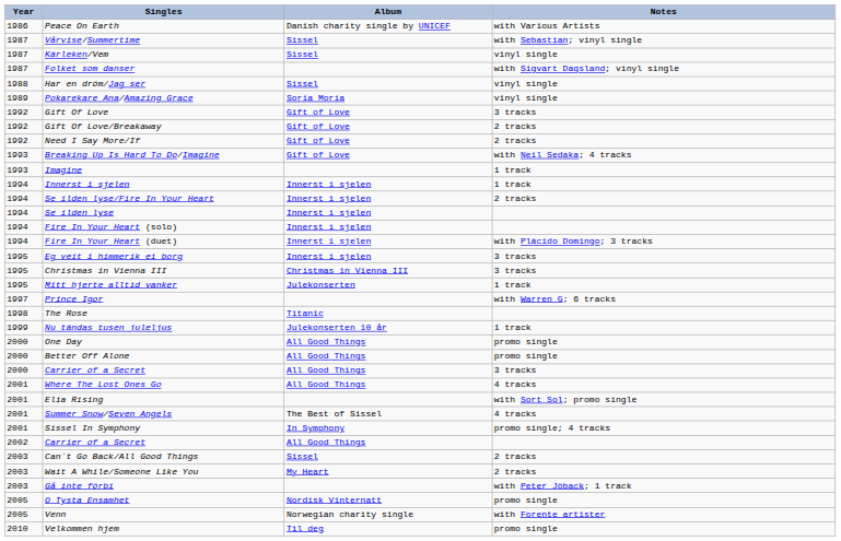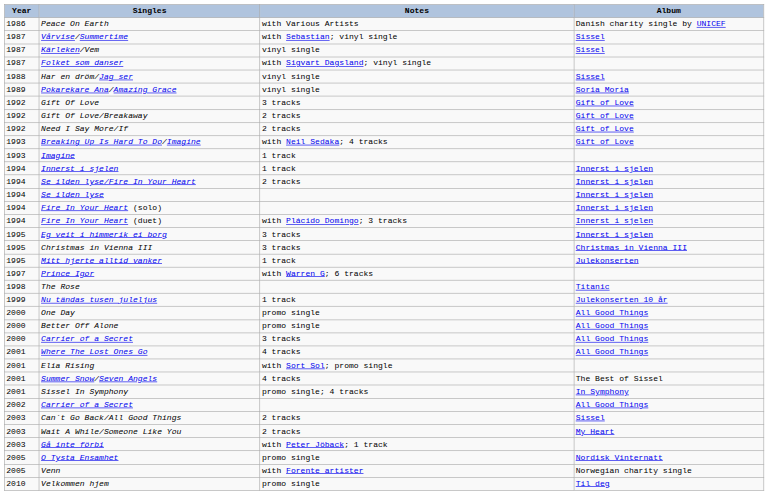 <table class="wikitable">
 <tr>
 <th style="background:#B0C4DE" width="50">Year</th>
 <th style="background:#B0C4DE" width="350">Singles</th>
+<th style="background:#B0C4DE" width="500">Notes</th>
 <th style="background:#B0C4DE" width="300">Album</th>
-<th style="background:#B0C4DE" width="500">Notes</th>
 </tr>
 <tr>
 <td>1986</td>
 <td><em>Peace On Earth</em></td>
+<td>with Various Artists</td>
 <td>Danish charity single by <a href='#'>UNICEF</a></td>
-<td>with Various Artists</td>
 </tr>
 <tr>
 <td>1987</td>
 <td><em><a href='#'>Vårvise</a>/<a href='#'>Summertime</a></em></td>
+<td>with <a href='#'>Sebastian</a>; vinyl single</td>
 <td><a href='#'>Sissel</a></td>
-<td>with <a href='#'>Sebastian</a>; vinyl single</td>
 </tr>
 <tr>
 <td>1987</td>
 <td><em><a href='#'>Kärleken</a>/Vem</em></td>
+<td>vinyl single</td>
 <td><a href='#'>Sissel</a></td>
-<td>vinyl single</td>
 </tr>
 <tr>
 <td>1987</td>
 <td><em><a href='#'>Folket som danser</a></em></td>
+<td>with <a href='#'>Sigvart Dagsland</a>; vinyl single</td>
 <td></td>
-<td>with <a href='#'>Sigvart Dagsland</a>; vinyl single</td>
 </tr>
 <tr>
 <td>1988</td>
 <td><em>Har en dröm/<a href='#'>Jag ser</a></em></td>
+<td>vinyl single</td>
 <td><a href='#'>Sissel</a></td>
-<td>vinyl single</td>
 </tr>
 <tr>
 <td>1989</td>
 <td><em><a href='#'>Pokarekare Ana</a>/<a href='#'>Amazing Grace</a></em></td>
+<td>vinyl single</td>
 <td><a href='#'>Soria Moria</a></td>
-<td>vinyl single</td>
 </tr>
 <tr>
 <td>1992</td>
 <td><em>Gift Of Love</em></td>
+<td>3 tracks</td>
 <td><a href='#'>Gift of Love</a></td>
-<td>3 tracks</td>
 </tr>
 <tr>
 <td>1992</td>
 <td><em>Gift Of Love/Breakaway</em></td>
+<td>2 tracks</td>
 <td><a href='#'>Gift of Love</a></td>
-<td>2 tracks</td>
 </tr>
 <tr>
 <td>1992</td>
 <td><em>Need I Say More/If</em></td>
+<td>2 tracks</td>
 <td><a href='#'>Gift of Love</a></td>
-<td>2 tracks</td>
 </tr>
 <tr>
 <td>1993</td>
 <td><em><a href='#'>Breaking Up Is Hard To Do</a>/<a href='#'>Imagine</a></em></td>
+<td>with <a href='#'>Neil Sedaka</a>; 4 tracks</td>
 <td><a href='#'>Gift of Love</a></td>
-<td>with <a href='#'>Neil Sedaka</a>; 4 tracks</td>
 </tr>
 <tr>
 <td>1993</td>
 <td><em><a href='#'>Imagine</a></em></td>
+<td>1 track</td>
 <td></td>
-<td>1 track</td>
 </tr>
 <tr>
 <td>1994</td>
 <td><em><a href='#'>Innerst i sjelen</a></em></td>
+<td>1 track</td>
 <td><a href='#'>Innerst i sjelen</a></td>
-<td>1 track</td>
 </tr>
 <tr>
 <td>1994</td>
 <td><em><a href='#'>Se ilden lyse/Fire In Your Heart</a></em></td>
+<td>2 tracks</td>
 <td><a href='#'>Innerst i sjelen</a></td>
-<td>2 tracks</td>
 </tr>
 <tr>
 <td>1994</td>
 <td><em><a href='#'>Se ilden lyse</a></em></td>
+<td></td>
 <td><a href='#'>Innerst i sjelen</a></td>
-<td></td>
 </tr>
 <tr>
 <td>1994</td>
 <td><em><a href='#'>Fire In Your Heart</a></em> (solo)</td>
+<td></td>
 <td><a href='#'>Innerst i sjelen</a></td>
-<td></td>
 </tr>
 <tr>
 <td>1994</td>
 <td><em><a href='#'>Fire In Your Heart</a></em> (duet)</td>
+<td>with <a href='#'>Plácido Domingo</a>; 3 tracks</td>
 <td><a href='#'>Innerst i sjelen</a></td>
-<td>with <a href='#'>Plácido Domingo</a>; 3 tracks</td>
 </tr>
 <tr>
 <td>1995</td>
 <td><em><a href='#'>Eg veit i himmerik ei borg</a></em></td>
+<td>3 tracks</td>
 <td><a href='#'>Innerst i sjelen</a></td>
-<td>3 tracks</td>
 </tr>
 <tr>
 <td>1995</td>
 <td><em>Christmas in Vienna III</em></td>
+<td>3 tracks</td>
 <td><a href='#'>Christmas in Vienna III</a></td>
-<td>3 tracks</td>
 </tr>
 <tr>
 <td>1995</td>
 <td><em><a href='#'>Mitt hjerte alltid vanker</a></em></td>
+<td>1 track</td>
 <td><a href='#'>Julekonserten</a></td>
-<td>1 track</td>
 </tr>
 <tr>
 <td>1997</td>
 <td><em><a href='#'>Prince Igor</a></em></td>
+<td>with <a href='#'>Warren G</a>; 6 tracks</td>
 <td></td>
-<td>with <a href='#'>Warren G</a>; 6 tracks</td>
 </tr>
 <tr>
 <td>1998</td>
 <td><em>The Rose</em></td>
+<td></td>
 <td><a href='#'>Titanic</a></td>
-<td></td>
 </tr>
 <tr>
 <td>1999</td>
 <td><em><a href='#'>Nu tändas tusen juleljus</a></em></td>
+<td>1 track</td>
 <td><a href='#'>Julekonserten 10 år</a></td>
-<td>1 track</td>
 </tr>
 <tr>
 <td>2000</td>
 <td><em>One Day</em></td>
+<td>promo single</td>
 <td><a href='#'>All Good Things</a></td>
-<td>promo single</td>
 </tr>
 <tr>
 <td>2000</td>
 <td><em>Better Off Alone</em></td>
+<td>promo single</td>
 <td><a href='#'>All Good Things</a></td>
-<td>promo single</td>
 </tr>
 <tr>
 <td>2000</td>
 <td><em><a href='#'>Carrier of a Secret</a></em></td>
+<td>3 tracks</td>
 <td><a href='#'>All Good Things</a></td>
-<td>3 tracks</td>
 </tr>
 <tr>
 <td>2001</td>
 <td><em><a href='#'>Where The Lost Ones Go</a></em></td>
+<td>4 tracks</td>
 <td><a href='#'>All Good Things</a></td>
-<td>4 tracks</td>
 </tr>
 <tr>
 <td>2001</td>
 <td><em>Elia Rising</em></td>
+<td>with <a href='#'>Sort Sol</a>; promo single</td>
 <td></td>
-<td>with <a href='#'>Sort Sol</a>; promo single</td>
 </tr>
 <tr>
 <td>2001</td>
 <td><em><a href='#'>Summer Snow</a>/<a href='#'>Seven Angels</a></em></td>
+<td>4 tracks</td>
 <td>The Best of Sissel</td>
-<td>4 tracks</td>
 </tr>
 <tr>
 <td>2001</td>
 <td><em>Sissel In Symphony</em></td>
+<td>promo single; 4 tracks</td>
 <td><a href='#'>In Symphony</a></td>
-<td>promo single; 4 tracks</td>
 </tr>
 <tr>
 <td>2002</td>
 <td><em><a href='#'>Carrier of a Secret</a></em></td>
+<td></td>
 <td><a href='#'>All Good Things</a></td>
-<td></td>
 </tr>
 <tr>
 <td>2003</td>
 <td><em>Can`t Go Back/All Good Things</em></td>
+<td>2 tracks</td>
 <td><a href='#'>Sissel</a></td>
-<td>2 tracks</td>
 </tr>
 <tr>
 <td>2003</td>
 <td><em>Wait A While/Someone Like You</em></td>
+<td>2 tracks</td>
 <td><a href='#'>My Heart</a></td>
-<td>2 tracks</td>
 </tr>
 <tr>
 <td>2003</td>
 <td><em><a href='#'>Gå inte förbi</a></em></td>
+<td>with <a href='#'>Peter Jöback</a>; 1 track</td>
 <td></td>
-<td>with <a href='#'>Peter Jöback</a>; 1 track</td>
 </tr>
 <tr>
 <td>2005</td>
 <td><em><a href='#'>O Tysta Ensamhet</a></em></td>
+<td>promo single</td>
 <td><a href='#'>Nordisk Vinternatt</a></td>
-<td>promo single</td>
 </tr>
 <tr>
 <td>2005</td>
 <td><em>Venn</em></td>
+<td>with <a href='#'>Forente artister</a></td>
 <td>Norwegian charity single</td>
-<td>with <a href='#'>Forente artister</a></td>
 </tr>
 <tr>
 <td>2010</td>
 <td><em>Velkommen hjem</em></td>
+<td>promo single</td>
 <td><a href='#'>Til deg</a></td>
-<td>promo single</td>
 </tr>
 </table>
